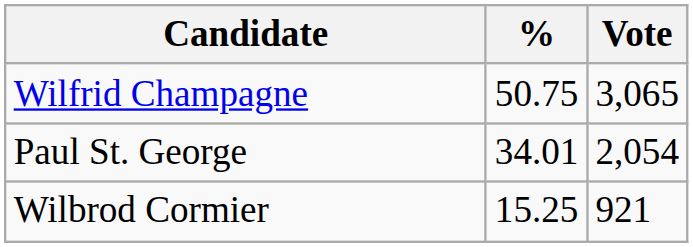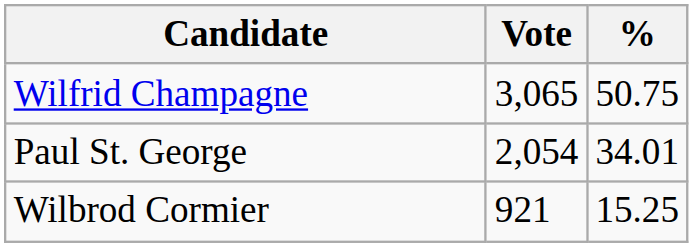 <table class="wikitable">
 <tr>
 <th bgcolor="#DDDDFF" width="200px">Candidate</th>
+<th bgcolor="#DDDDFF">Vote</th>
 <th bgcolor="#DDDDFF">%</th>
-<th bgcolor="#DDDDFF">Vote</th>
 </tr>
 <tr>
 <td><a href='#'>Wilfrid Champagne</a></td>
+<td>3,065</td>
 <td>50.75</td>
-<td>3,065</td>
 </tr>
 <tr>
 <td>Paul St. George</td>
+<td>2,054</td>
 <td>34.01</td>
-<td>2,054</td>
 </tr>
 <tr>
 <td>Wilbrod Cormier</td>
+<td>921</td>
 <td>15.25</td>
-<td>921</td>
 </tr>
 </table>
